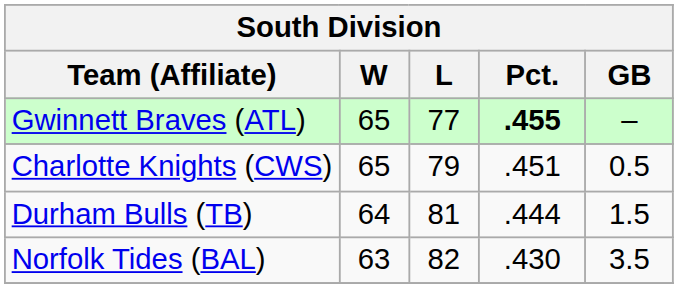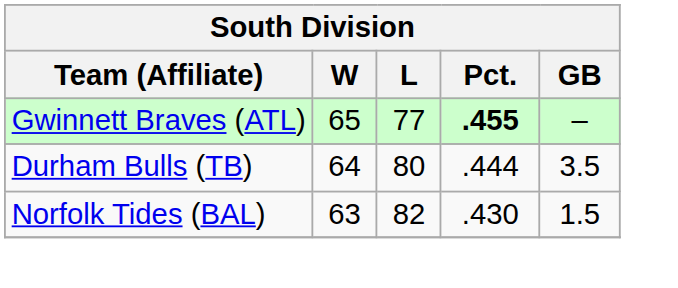 <table class="wikitable">
 <tr>
 <th colspan="5">South Division</th>
 </tr>
 <tr>
 <th width="50%">Team (Affiliate)</th>
 <th>W</th>
 <th>L</th>
 <th>Pct.</th>
 <th>GB</th>
 </tr>
 <tr align=center bgcolor=ccffcc>
 <td align=left><a href='#'>Gwinnett Braves</a> (<a href='#'>ATL</a>)</td>
 <td>65</td>
 <td>77</td>
 <td><strong>.455</strong></td>
 <td>–</td>
 </tr>
 <tr align=center>
-<td align=left><a href='#'>Charlotte Knights</a> (<a href='#'>CWS</a>)</td>
-<td>65</td>
-<td>79</td>
-<td>.451</td>
-<td>0.5</td>
-</tr>
-<tr align=center>
 <td align=left><a href='#'>Durham Bulls</a> (<a href='#'>TB</a>)</td>
 <td>64</td>
-<td>81</td>
+<td>80</td>
 <td>.444</td>
-<td>1.5</td>
+<td>3.5</td>
 </tr>
 <tr align=center>
 <td align=left><a href='#'>Norfolk Tides</a> (<a href='#'>BAL</a>)</td>
 <td>63</td>
 <td>82</td>
 <td>.430</td>
-<td>3.5</td>
+<td>1.5</td>
 </tr>
 <tr align=center>
 </tr>
 </table>
